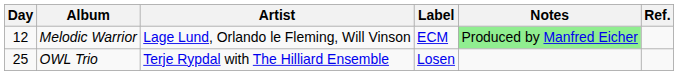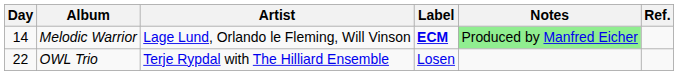 <table class="wikitable">
 <tr>
 <th>Day</th>
 <th>Album</th>
 <th>Artist</th>
 <th>Label</th>
 <th>Notes</th>
 <th>Ref.</th>
 </tr>
 <tr>
-<td rowspan="1" style="text-align:center;">12</td>
+<td rowspan="1" style="text-align:center;">14</td>
 <td><em>Melodic Warrior</em></td>
 <td><a href='#'>Lage Lund</a>, Orlando le Fleming, Will Vinson</td>
-<td><a href='#'>ECM</a></td>
+<td><strong><a href='#'>ECM</a></strong></td>
 <td style="background: lightgreen;">Produced by <a href='#'>Manfred Eicher</a></td>
 <td style="text-align:center;"></td>
 </tr>
 <tr>
-<td rowspan="1" style="text-align:center;">25</td>
+<td rowspan="1" style="text-align:center;">22</td>
 <td><em>OWL Trio</em></td>
 <td><a href='#'>Terje Rypdal</a> with <a href='#'>The Hilliard Ensemble</a></td>
 <td><a href='#'>Losen</a></td>
 <td></td>
 <td style="text-align:center;"></td>
 </tr>
 </table>
